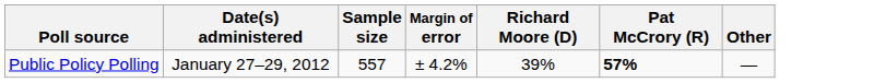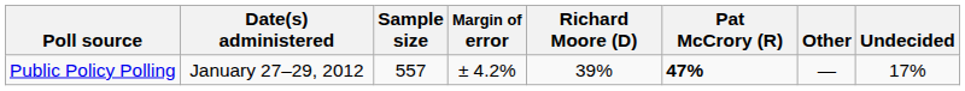 <table class="wikitable">
 <tr valign= bottom>
 <th>Poll source</th>
 <th style="width:160px;">Date(s)<br>administered</th>
 <th class=small>Sample<br>size</th>
 <th><small>Margin of</small><br>error</th>
 <th width=110px>Richard<br>Moore (D)</th>
 <th width=110px>Pat<br>McCrory (R)</th>
 <th>Other</th>
+<th>Undecided</th>
 </tr>
 <tr>
 <td><a href='#'>Public Policy Polling</a></td>
 <td align=center>January 27–29, 2012</td>
 <td align=center>557</td>
 <td align=center>± 4.2%</td>
 <td align=center>39%</td>
-<td><strong>57%</strong></td>
+<td><strong>47%</strong></td>
 <td align=center>—</td>
+<td align=center>17%</td>
 </tr>
 </table>
